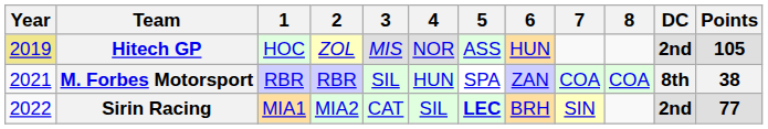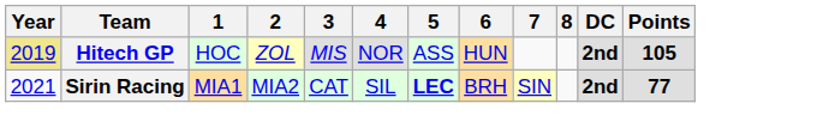 <table class="wikitable" style="text-align:center; font-size:85%">
 <tr>
 <th>Year</th>
 <th>Team</th>
 <th>1</th>
 <th>2</th>
 <th>3</th>
 <th>4</th>
 <th>5</th>
 <th>6</th>
 <th>7</th>
 <th>8</th>
 <th>DC</th>
 <th>Points</th>
 </tr>
 <tr>
 <td style="background: khaki;"><a href='#'>2019</a></td>
 <th nowrap><a href='#'>Hitech GP</a></th>
 <td style="background:#DFFFDF;"><a href='#'>HOC</a><br></td>
 <td style="background:#FFFFBF;"><em><a href='#'>ZOL</a></em><br></td>
 <td style="background:#DFDFDF;"><em><a href='#'>MIS</a></em><br></td>
 <td style="background:#DFDFDF;"><a href='#'>NOR</a><br></td>
 <td style="background:#DFFFDF;"><a href='#'>ASS</a><br></td>
 <td style="background:#FFDF9F;"><a href='#'>HUN</a><br></td>
 <td></td>
 <td></td>
 <th style="background:#DFDFDF;">2nd</th>
 <th style="background:#DFDFDF;">105</th>
 </tr>
 <tr>
 <td><a href='#'>2021</a></td>
-<th nowrap><a href='#'>M. Forbes</a> Motorsport</th>
-<td style="background:#CFCFFF;"><a href='#'>RBR</a><br></td>
-<td style="background:#CFCFFF;"><a href='#'>RBR</a><br></td>
-<td style="background:#DFFFDF;"><a href='#'>SIL</a><br></td>
-<td style="background:#DFFFDF;"><a href='#'>HUN</a><br></td>
-<td style="background:#FFFFFF;"><a href='#'>SPA</a><br></td>
-<td style="background:#CFCFFF;"><a href='#'>ZAN</a><br></td>
-<td style="background:#DFFFDF;"><a href='#'>COA</a><br></td>
-<td style="background:#DFFFDF;"><a href='#'>COA</a><br></td>
-<th>8th</th>
-<th>38</th>
-</tr>
-<tr>
-<td><a href='#'>2022</a></td>
 <th nowrap>Sirin Racing</th>
 <td style="background:#FFDF9F;"><a href='#'>MIA1</a><br></td>
 <td style="background:#dfffdf;"><a href='#'>MIA2</a><br></td>
 <td style="background:#dfffdf;"><a href='#'>CAT</a><br></td>
 <td style="background:#dfffdf;"><a href='#'>SIL</a><br></td>
 <td style="background:#dfffdf;"><strong><a href='#'>LEC</a></strong><br></td>
 <td style="background:#ffdf9f;"><a href='#'>BRH</a><br></td>
 <td style="background:#FFFFBF;"><a href='#'>SIN</a><br></td>
 <td></td>
 <th style="background:#DFDFDF;">2nd</th>
 <th style="background:#DFDFDF;">77</th>
 </tr>
 </table>
